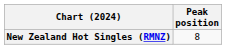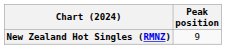 <table class="wikitable sortable plainrowheaders" style="text-align:center">
 <tr>
 <th scope="col">Chart (2024)</th>
 <th scope="col">Peak<br>position</th>
 </tr>
 <tr>
 <th scope="row">New Zealand Hot Singles (<a href='#'>RMNZ</a>)</th>
-<td>8</td>
+<td>9</td>
 </tr>
 </table>
